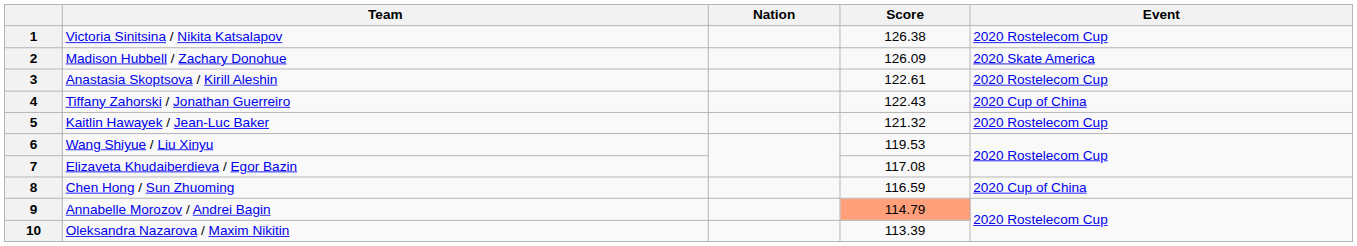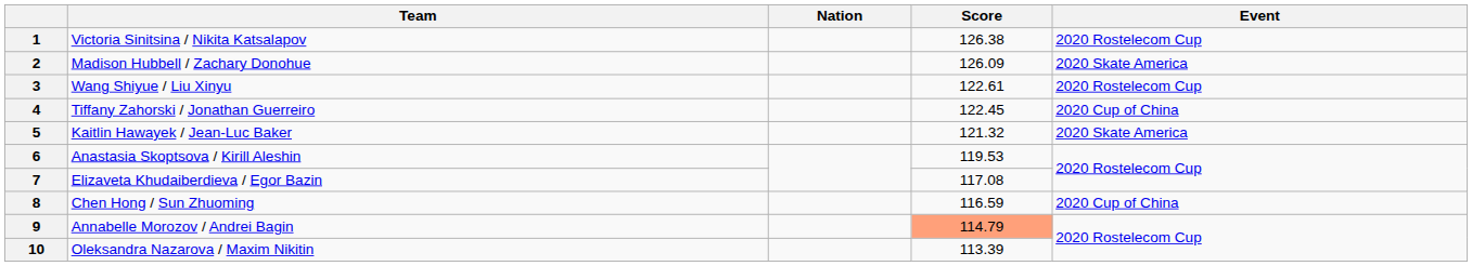 <table class="wikitable sortable" style="text-align:left; width:80%">
 <tr>
 <th scope="col"></th>
 <th scope="col">Team</th>
 <th scope="col">Nation</th>
 <th scope="col">Score</th>
 <th scope="col">Event</th>
 </tr>
 <tr>
 <th scope="row">1</th>
 <td><a href='#'>Victoria Sinitsina</a> / <a href='#'>Nikita Katsalapov</a></td>
 <td></td>
 <td style="text-align:center;">126.38</td>
 <td><a href='#'>2020 Rostelecom Cup</a></td>
 </tr>
 <tr>
 <th scope="row">2</th>
 <td><a href='#'>Madison Hubbell</a> / <a href='#'>Zachary Donohue</a></td>
 <td></td>
 <td style="text-align:center;">126.09</td>
 <td><a href='#'>2020 Skate America</a></td>
 </tr>
 <tr>
 <th scope="row">3</th>
-<td><a href='#'>Anastasia Skoptsova</a> / <a href='#'>Kirill Aleshin</a></td>
+<td><a href='#'>Wang Shiyue</a> / <a href='#'>Liu Xinyu</a></td>
 <td></td>
 <td style="text-align:center;">122.61</td>
 <td><a href='#'>2020 Rostelecom Cup</a></td>
 </tr>
 <tr>
 <th scope="row">4</th>
 <td><a href='#'>Tiffany Zahorski</a> / <a href='#'>Jonathan Guerreiro</a></td>
 <td></td>
-<td style="text-align:center;">122.43</td>
+<td style="text-align:center;">122.45</td>
 <td><a href='#'>2020 Cup of China</a></td>
 </tr>
 <tr>
 <th scope="row">5</th>
 <td><a href='#'>Kaitlin Hawayek</a> / <a href='#'>Jean-Luc Baker</a></td>
 <td></td>
 <td style="text-align:center;">121.32</td>
-<td><a href='#'>2020 Rostelecom Cup</a></td>
+<td><a href='#'>2020 Skate America</a></td>
 </tr>
 <tr>
 <th scope="row">6</th>
-<td><a href='#'>Wang Shiyue</a> / <a href='#'>Liu Xinyu</a></td>
+<td><a href='#'>Anastasia Skoptsova</a> / <a href='#'>Kirill Aleshin</a></td>
 <td rowspan="2"></td>
 <td style="text-align:center;">119.53</td>
 <td rowspan="2"><a href='#'>2020 Rostelecom Cup</a></td>
 </tr>
 <tr>
 <th scope="row">7</th>
 <td><a href='#'>Elizaveta Khudaiberdieva</a> / <a href='#'>Egor Bazin</a></td>
 <td style="text-align:center;">117.08</td>
 </tr>
 <tr>
 <th scope="row">8</th>
 <td><a href='#'>Chen Hong</a> / <a href='#'>Sun Zhuoming</a></td>
 <td></td>
 <td style="text-align:center;">116.59</td>
 <td><a href='#'>2020 Cup of China</a></td>
 </tr>
 <tr>
 <th scope="row">9</th>
 <td><a href='#'>Annabelle Morozov</a> / <a href='#'>Andrei Bagin</a></td>
 <td></td>
 <td style="background: lightsalmon; text-align:center;">114.79</td>
 <td rowspan="2"><a href='#'>2020 Rostelecom Cup</a></td>
 </tr>
 <tr>
 <th scope="row">10</th>
 <td><a href='#'>Oleksandra Nazarova</a> / <a href='#'>Maxim Nikitin</a></td>
 <td></td>
 <td style="text-align:center;">113.39</td>
 </tr>
 </table>
